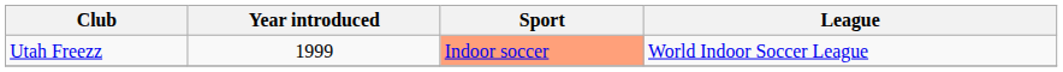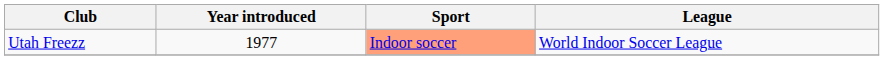 <table class="wikitable sortable" style="width:100%;">
 <tr>
 <th>Club</th>
 <th>Year introduced</th>
 <th>Sport</th>
 <th>League</th>
 </tr>
 <tr>
 <td><a href='#'>Utah Freezz</a></td>
-<td align=center>1999</td>
+<td align=center>1977</td>
 <td style="background: lightsalmon;"><a href='#'>Indoor soccer</a></td>
 <td><a href='#'>World Indoor Soccer League</a></td>
 </tr>
 <tr>
 </tr>
 </table>
